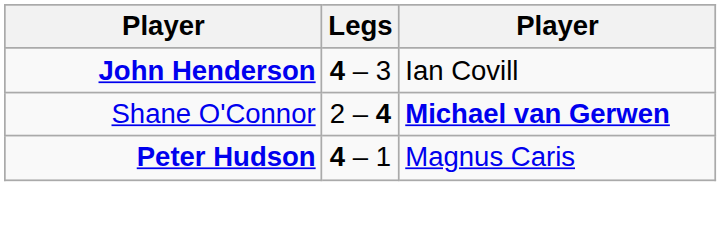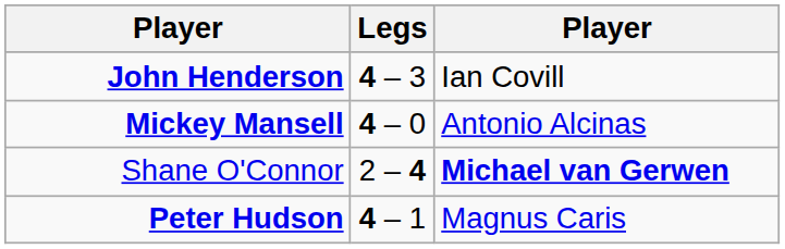 <table class=wikitable style="text-align:center">
 <tr>
 <th width=177>Player</th>
 <th width=36>Legs</th>
 <th width=177>Player</th>
 </tr>
 <tr align=left>
 <td align=right><strong><a href='#'>John Henderson</a></strong> </td>
 <td align=center><strong>4</strong> – 3</td>
 <td> Ian Covill</td>
 </tr>
 <tr align=left>
+<td align=right><strong><a href='#'>Mickey Mansell</a></strong> </td>
+<td align=center><strong>4</strong> – 0</td>
+<td> <a href='#'>Antonio Alcinas</a></td>
+</tr>
+<tr align=left>
 <td align=right><a href='#'>Shane O'Connor</a> </td>
 <td align=center>2 – <strong>4</strong></td>
 <td> <strong><a href='#'>Michael van Gerwen</a></strong></td>
 </tr>
 <tr align=left>
 <td align=right><strong><a href='#'>Peter Hudson</a></strong> </td>
 <td align=center><strong>4</strong> – 1</td>
 <td> <a href='#'>Magnus Caris</a></td>
 </tr>
 </table>
